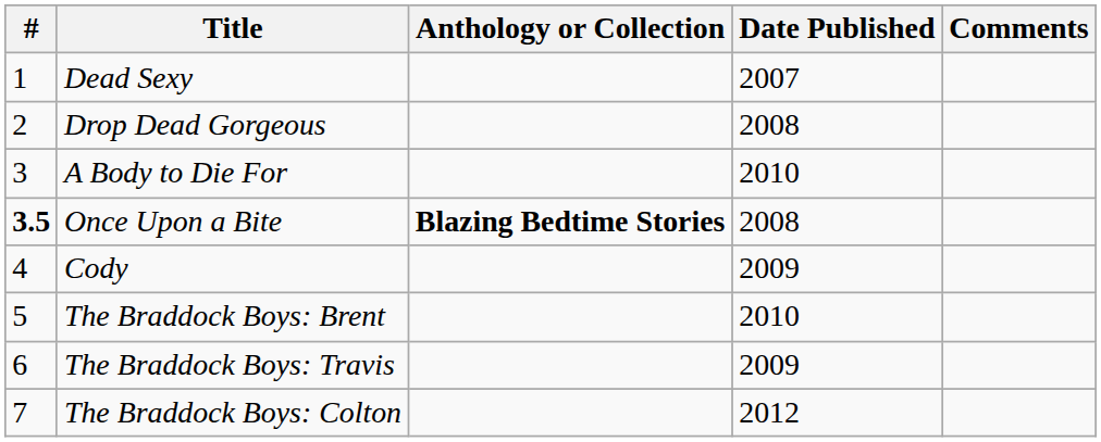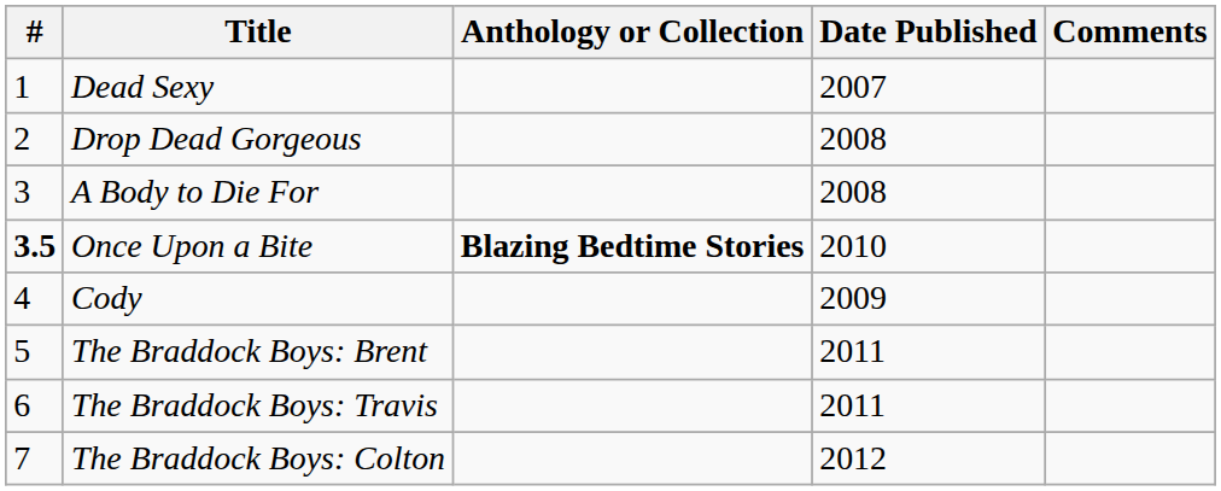 <table class="wikitable">
 <tr>
 <th>#</th>
 <th>Title</th>
 <th>Anthology or Collection</th>
 <th>Date Published</th>
 <th>Comments</th>
 </tr>
 <tr>
 <td>1</td>
 <td><em>Dead Sexy</em></td>
 <td></td>
 <td>2007</td>
 <td></td>
 </tr>
 <tr>
 <td>2</td>
 <td><em>Drop Dead Gorgeous</em></td>
 <td></td>
 <td>2008</td>
 <td></td>
 </tr>
 <tr>
 <td>3</td>
 <td><em>A Body to Die For</em></td>
 <td></td>
-<td>2010</td>
+<td>2008</td>
 <td></td>
 </tr>
 <tr>
 <td><strong>3.5</strong></td>
 <td><em>Once Upon a Bite</em></td>
 <td><strong>Blazing Bedtime Stories</strong></td>
-<td>2008</td>
+<td>2010</td>
 <td></td>
 </tr>
 <tr>
 <td>4</td>
 <td><em>Cody</em></td>
 <td></td>
 <td>2009</td>
 <td></td>
 </tr>
 <tr>
 <td>5</td>
 <td><em>The Braddock Boys: Brent</em></td>
 <td></td>
-<td>2010</td>
+<td>2011</td>
 <td></td>
 </tr>
 <tr>
 <td>6</td>
 <td><em>The Braddock Boys: Travis</em></td>
 <td></td>
-<td>2009</td>
+<td>2011</td>
 <td></td>
 </tr>
 <tr>
 <td>7</td>
 <td><em>The Braddock Boys: Colton</em></td>
 <td></td>
 <td>2012</td>
 <td></td>
 </tr>
 </table>
